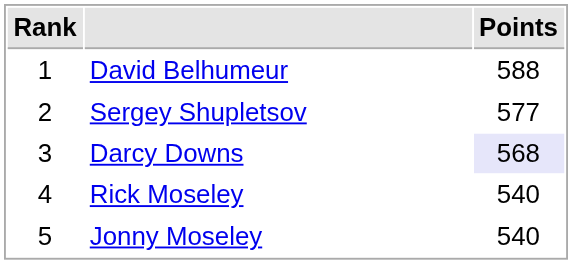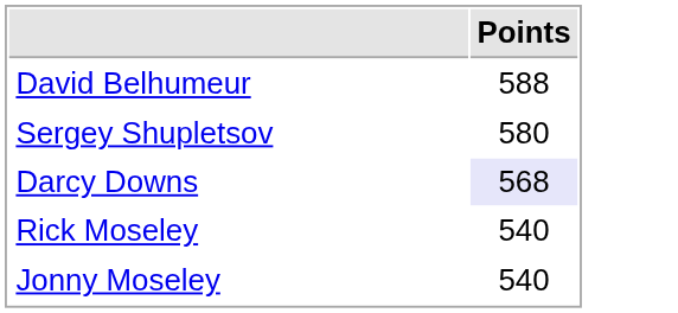 <table cellspacing="1" cellpadding="3" style="border:1px solid #AAAAAA;font-size:86%">
 <tr bgcolor="#E4E4E4">
-<th style="border-bottom:1px solid #AAAAAA" width=10>Rank</th>
 <th style="border-bottom:1px solid #AAAAAA" width=200></th>
 <th style="border-bottom:1px solid #AAAAAA" width=20>Points</th>
 </tr>
 <tr>
-<td align="center">1</td>
 <td> <a href='#'>David Belhumeur</a></td>
 <td align=center>588</td>
 </tr>
 <tr>
-<td align="center">2</td>
 <td> <a href='#'>Sergey Shupletsov</a></td>
-<td align=center>577</td>
+<td align=center>580</td>
 </tr>
 <tr>
-<td align="center">3</td>
 <td> <a href='#'>Darcy Downs</a></td>
 <td align=center style="background: lavender;">568</td>
 </tr>
 <tr>
-<td align="center">4</td>
 <td> <a href='#'>Rick Moseley</a></td>
 <td align=center>540</td>
 </tr>
 <tr>
-<td align="center">5</td>
 <td> <a href='#'>Jonny Moseley</a></td>
 <td align=center>540</td>
 </tr>
 </table>
